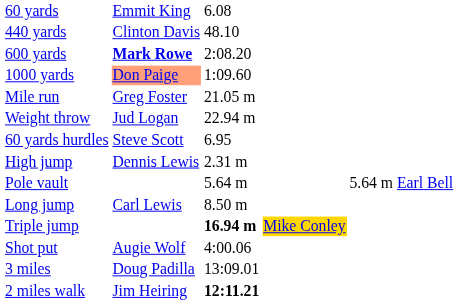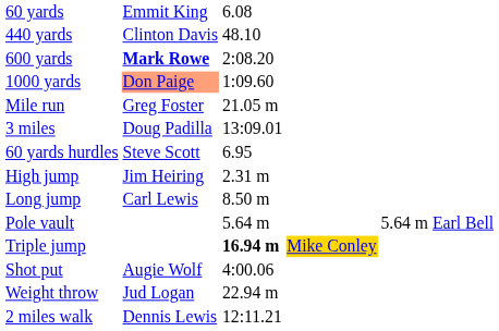 <table>
 <tr>
 <td><a href='#'>60 yards</a></td>
 <td><a href='#'>Emmit King</a></td>
 <td>6.08</td>
 <td></td>
 <td></td>
 <td></td>
 <td></td>
 </tr>
 <tr>
 <td><a href='#'>440 yards</a></td>
 <td><a href='#'>Clinton Davis</a></td>
 <td>48.10</td>
 <td></td>
 <td></td>
 <td></td>
 <td></td>
 </tr>
 <tr>
 <td><a href='#'>600 yards</a></td>
 <td><strong><a href='#'>Mark Rowe</a></strong></td>
 <td>2:08.20</td>
 <td></td>
 <td></td>
 <td></td>
 <td></td>
 </tr>
 <tr>
 <td><a href='#'>1000 yards</a></td>
 <td style="background: lightsalmon;"><a href='#'>Don Paige</a></td>
 <td>1:09.60</td>
 <td></td>
 <td></td>
 <td></td>
 <td></td>
 </tr>
 <tr>
 <td><a href='#'>Mile run</a></td>
 <td><a href='#'>Greg Foster</a></td>
 <td>21.05 m</td>
 <td></td>
 <td></td>
 <td></td>
 <td></td>
 </tr>
 <tr>
-<td><a href='#'>Weight throw</a></td>
-<td><a href='#'>Jud Logan</a></td>
-<td>22.94 m</td>
+<td><a href='#'>3 miles</a></td>
+<td><a href='#'>Doug Padilla</a></td>
+<td>13:09.01</td>
 <td></td>
 <td></td>
 <td></td>
 <td></td>
 </tr>
 <tr>
 <td><a href='#'>60 yards hurdles</a></td>
 <td><a href='#'>Steve Scott</a></td>
 <td>6.95</td>
 <td></td>
 <td></td>
 <td></td>
 <td></td>
 </tr>
 <tr>
 <td><a href='#'>High jump</a></td>
-<td><a href='#'>Dennis Lewis</a></td>
+<td><a href='#'>Jim Heiring</a></td>
 <td>2.31 m</td>
+<td></td>
+<td></td>
+<td></td>
+<td></td>
+</tr>
+<tr>
+<td><a href='#'>Long jump</a></td>
+<td><a href='#'>Carl Lewis</a></td>
+<td>8.50 m</td>
 <td></td>
 <td></td>
 <td></td>
 <td></td>
 </tr>
 <tr>
 <td><a href='#'>Pole vault</a></td>
 <td></td>
 <td>5.64 m</td>
 <td></td>
 <td>5.64 m</td>
 <td><a href='#'>Earl Bell</a></td>
-<td></td>
-</tr>
-<tr>
-<td><a href='#'>Long jump</a></td>
-<td><a href='#'>Carl Lewis</a></td>
-<td>8.50 m</td>
-<td></td>
-<td></td>
-<td></td>
 <td></td>
 </tr>
 <tr>
 <td><a href='#'>Triple jump</a></td>
 <td></td>
 <td><strong>16.94 m</strong></td>
 <td style="background: gold;"><a href='#'>Mike Conley</a></td>
 <td></td>
 <td></td>
 <td></td>
 </tr>
 <tr>
 <td><a href='#'>Shot put</a></td>
 <td><a href='#'>Augie Wolf</a></td>
 <td>4:00.06</td>
 <td></td>
 <td></td>
 <td></td>
 <td></td>
 </tr>
 <tr>
-<td><a href='#'>3 miles</a></td>
-<td><a href='#'>Doug Padilla</a></td>
-<td>13:09.01</td>
+<td><a href='#'>Weight throw</a></td>
+<td><a href='#'>Jud Logan</a></td>
+<td>22.94 m</td>
 <td></td>
 <td></td>
 <td></td>
 <td></td>
 </tr>
 <tr>
 <td><a href='#'>2 miles walk</a></td>
-<td><a href='#'>Jim Heiring</a></td>
-<td><strong>12:11.21</strong></td>
+<td><a href='#'>Dennis Lewis</a></td>
+<td>12:11.21</td>
 <td></td>
 <td></td>
 <td></td>
 <td></td>
 </tr>
 </table>
